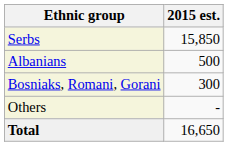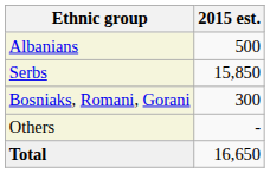 <table class="wikitable">
 <tr>
 <th>Ethnic group</th>
 <th>2015 est.</th>
 </tr>
 <tr>
+<td style="background:#F5F5DC;"><a href='#'>Albanians</a></td>
+<td align="right">500</td>
+</tr>
+<tr>
 <td style="background:#F5F5DC;"><a href='#'>Serbs</a></td>
 <td align="right">15,850</td>
-</tr>
-<tr>
-<td style="background:#F5F5DC;"><a href='#'>Albanians</a></td>
-<td align="right">500</td>
 </tr>
 <tr>
 <td style="background:#F5F5DC;"><a href='#'>Bosniaks</a>, <a href='#'>Romani</a>, <a href='#'>Gorani</a></td>
 <td align="right">300</td>
 </tr>
 <tr>
 <td style="background:#F5F5DC;">Others</td>
 <td align="right">-</td>
 </tr>
 <tr>
 <td style="background:#F0F0F0;"><strong>Total</strong></td>
 <td align="right">16,650</td>
 </tr>
 </table>
